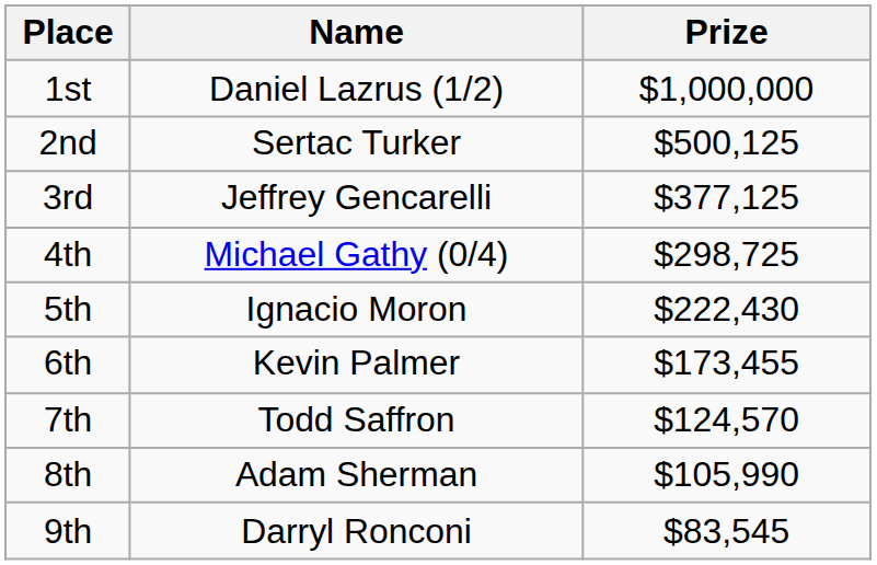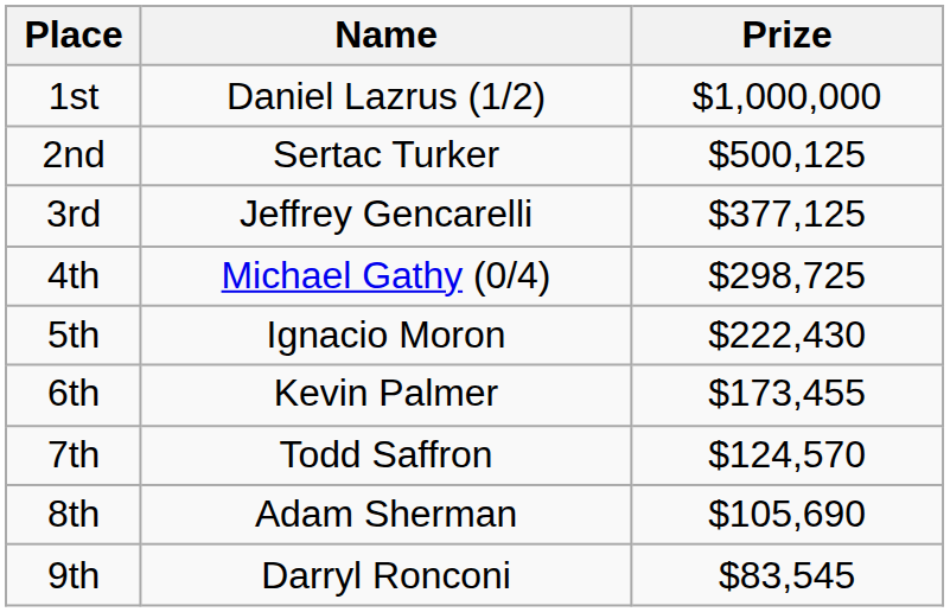 <table class="wikitable">
 <tr>
 <th width="50">Place</th>
 <th width="200">Name</th>
 <th width="125">Prize</th>
 </tr>
 <tr>
 <td align = "center">1st</td>
 <td align = "center"> Daniel Lazrus (1/2)</td>
 <td align="center">$1,000,000</td>
 </tr>
 <tr>
 <td align = "center">2nd</td>
 <td align = "center"> Sertac Turker</td>
 <td align="center">$500,125</td>
 </tr>
 <tr>
 <td align = "center">3rd</td>
 <td align = "center"> Jeffrey Gencarelli</td>
 <td align="center">$377,125</td>
 </tr>
 <tr>
 <td align = "center">4th</td>
 <td align = "center"> <a href='#'>Michael Gathy</a> (0/4)</td>
 <td align="center">$298,725</td>
 </tr>
 <tr>
 <td align = "center">5th</td>
 <td align = "center"> Ignacio Moron</td>
 <td align="center">$222,430</td>
 </tr>
 <tr>
 <td align = "center">6th</td>
 <td align = "center"> Kevin Palmer</td>
 <td align="center">$173,455</td>
 </tr>
 <tr>
 <td align = "center">7th</td>
 <td align = "center"> Todd Saffron</td>
 <td align="center">$124,570</td>
 </tr>
 <tr>
 <td align = "center">8th</td>
 <td align = "center"> Adam Sherman</td>
-<td align="center">$105,990</td>
+<td align="center">$105,690</td>
 </tr>
 <tr>
 <td align = "center">9th</td>
 <td align = "center"> Darryl Ronconi</td>
 <td align="center">$83,545</td>
 </tr>
 </table>
